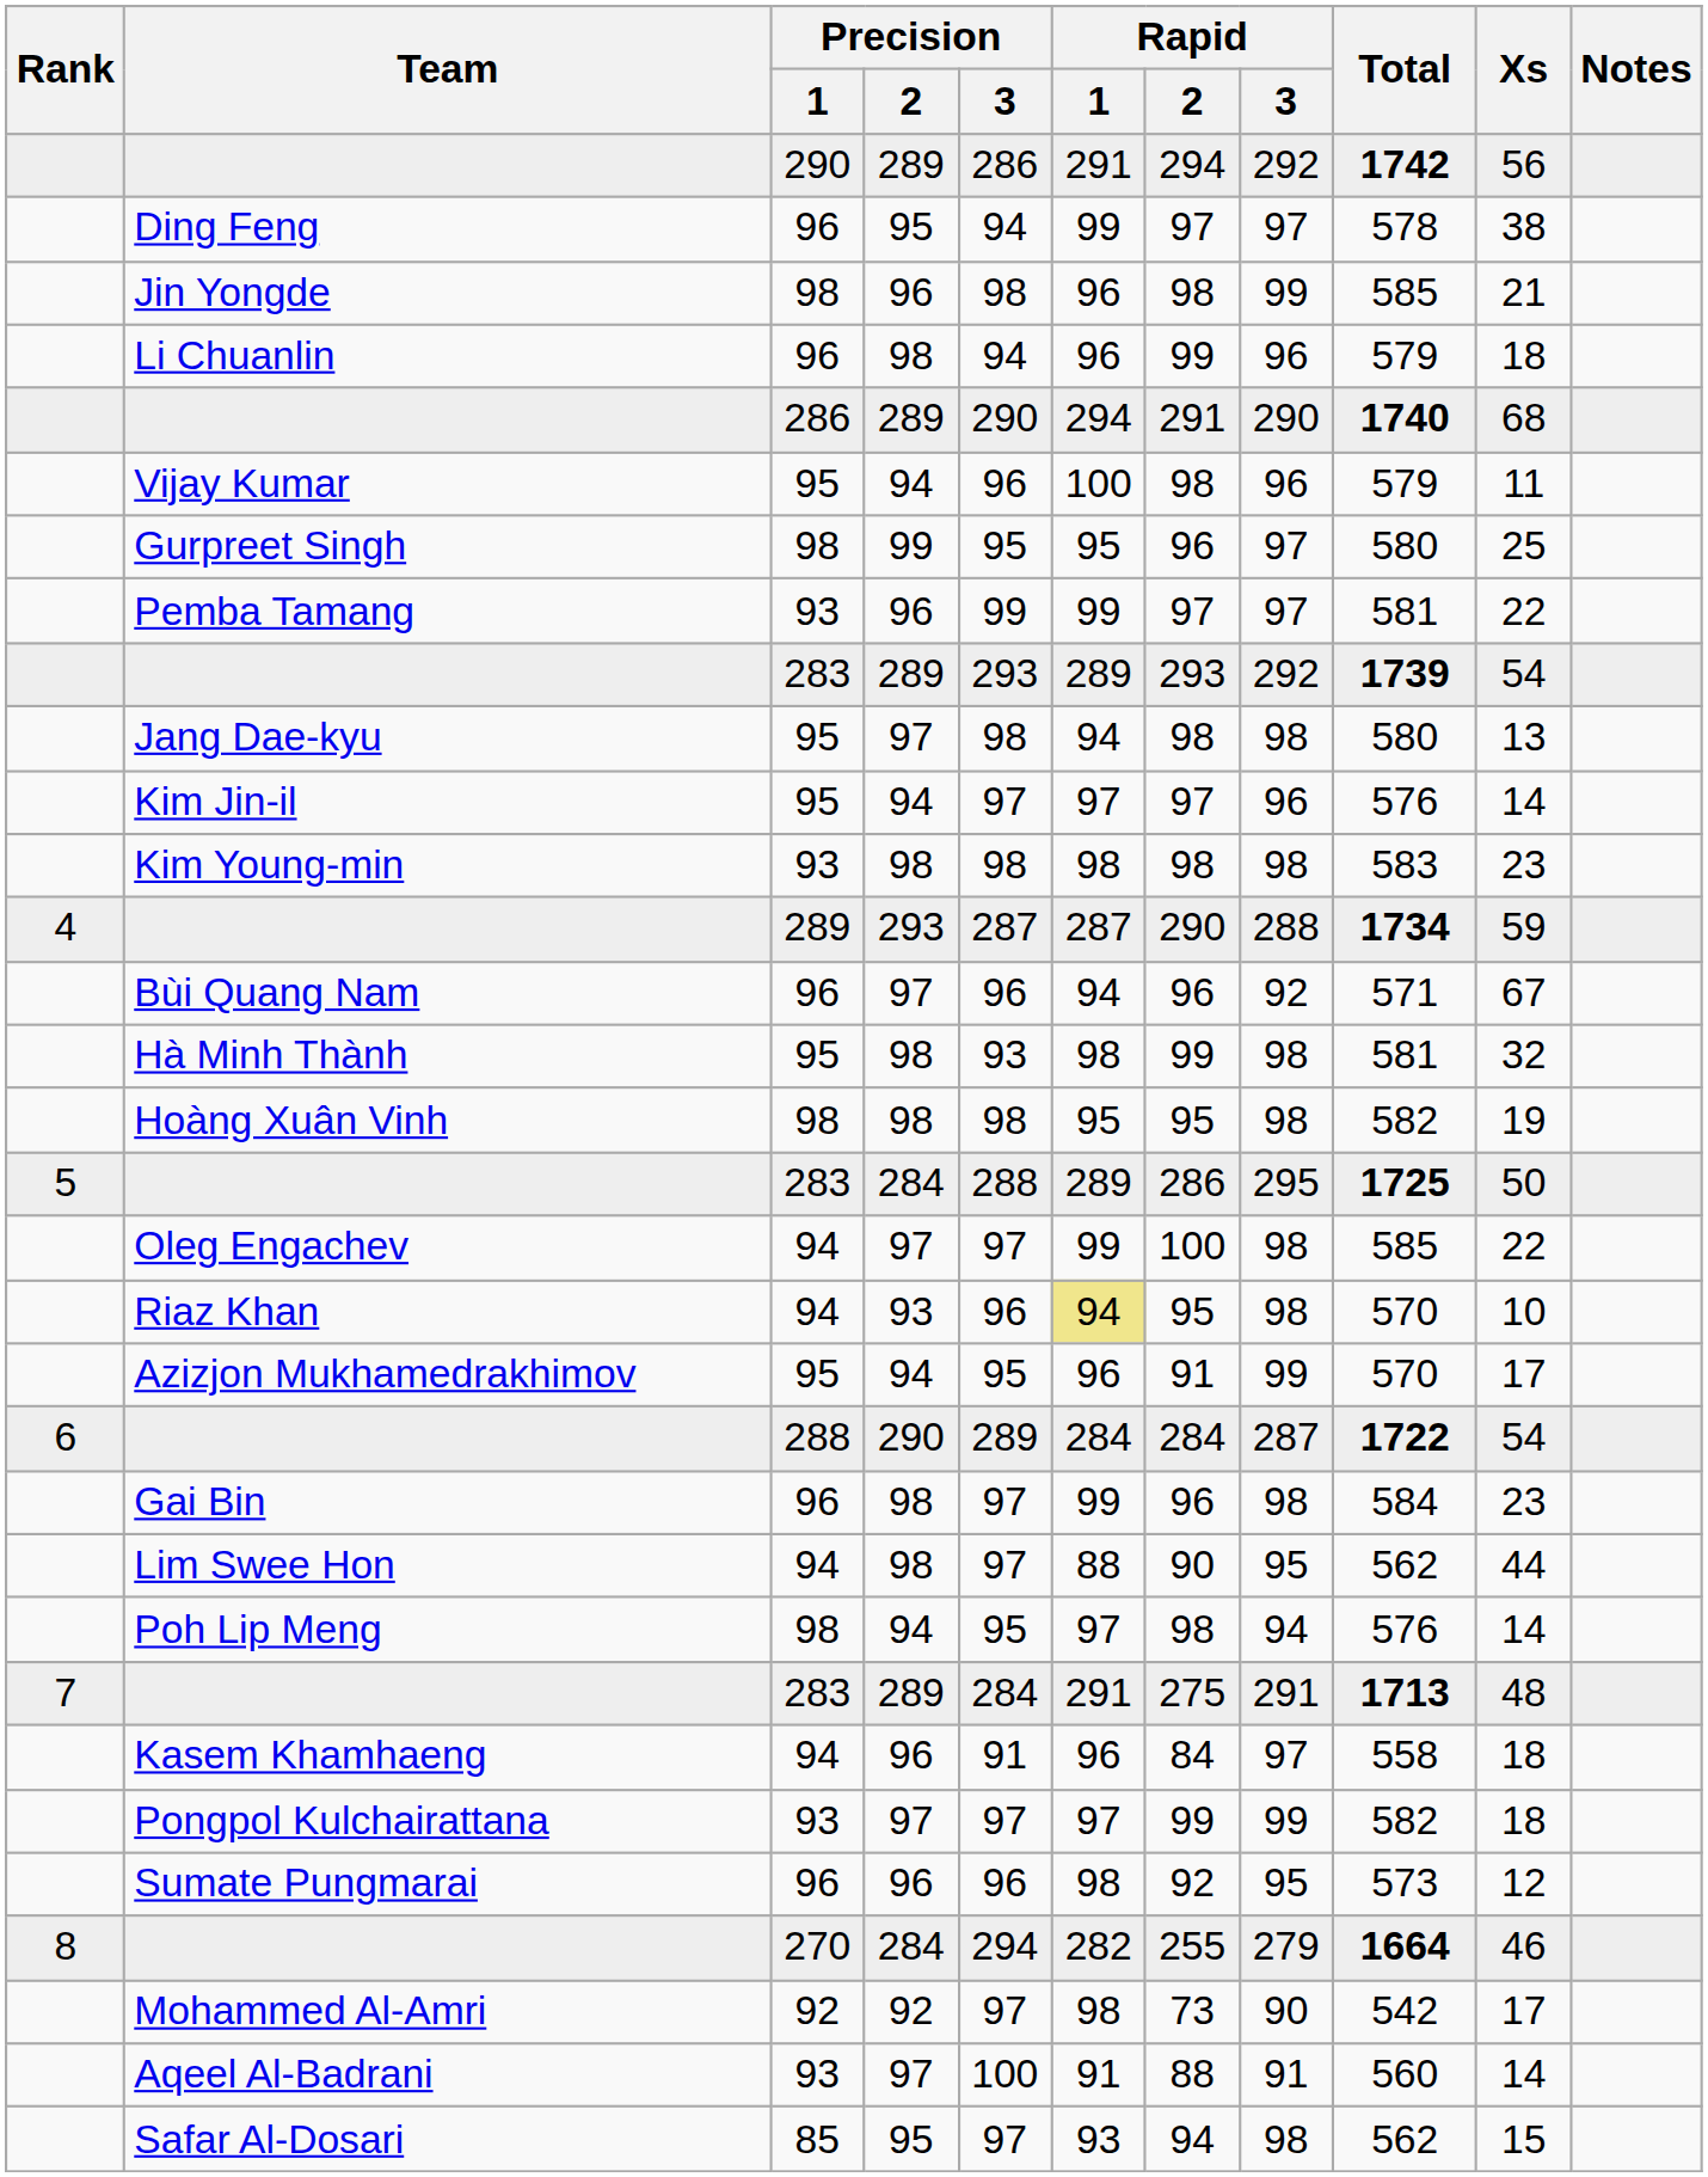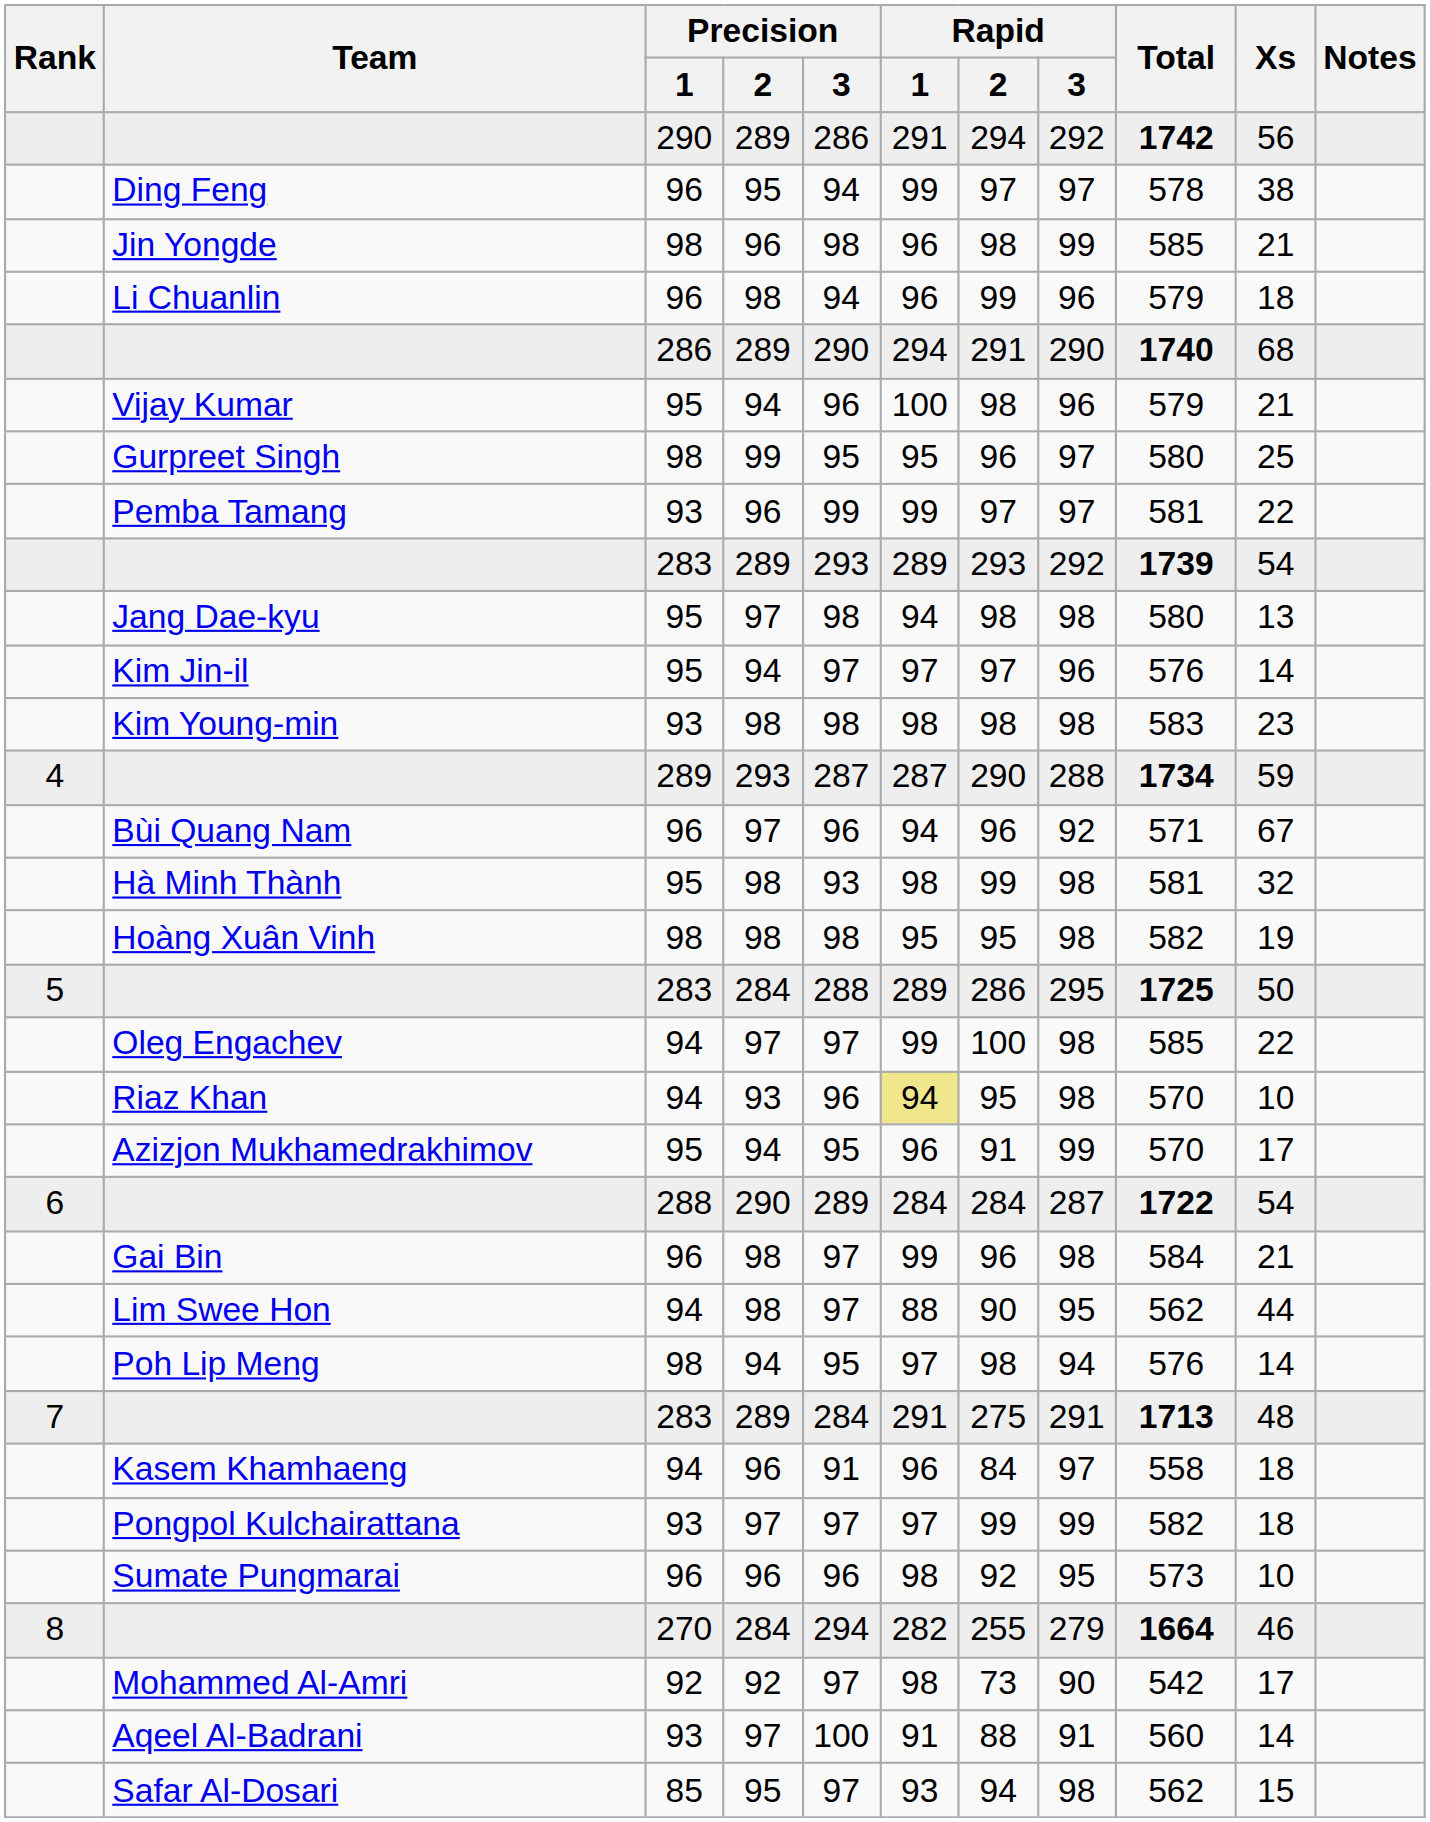 <table class="wikitable" style="text-align:center">
 <tr>
 <th rowspan=2 width=40>Rank</th>
 <th rowspan=2 width=250>Team</th>
 <th colspan=3>Precision</th>
 <th colspan=3>Rapid</th>
 <th rowspan=2 width=50>Total</th>
 <th rowspan=2 width=30>Xs</th>
 <th rowspan=2 width=45>Notes</th>
 </tr>
 <tr>
 <th width=30>1</th>
 <th width=30>2</th>
 <th width=30>3</th>
 <th width=30>1</th>
 <th width=30>2</th>
 <th width=30>3</th>
 </tr>
 <tr bgcolor=eeeeee>
 <td></td>
 <td align=left></td>
 <td>290</td>
 <td>289</td>
 <td>286</td>
 <td>291</td>
 <td>294</td>
 <td>292</td>
 <td><strong>1742</strong></td>
 <td>56</td>
 <td></td>
 </tr>
 <tr>
 <td></td>
 <td align=left><a href='#'>Ding Feng</a></td>
 <td>96</td>
 <td>95</td>
 <td>94</td>
 <td>99</td>
 <td>97</td>
 <td>97</td>
 <td>578</td>
 <td>38</td>
 <td></td>
 </tr>
 <tr>
 <td></td>
 <td align=left><a href='#'>Jin Yongde</a></td>
 <td>98</td>
 <td>96</td>
 <td>98</td>
 <td>96</td>
 <td>98</td>
 <td>99</td>
 <td>585</td>
 <td>21</td>
 <td></td>
 </tr>
 <tr>
 <td></td>
 <td align=left><a href='#'>Li Chuanlin</a></td>
 <td>96</td>
 <td>98</td>
 <td>94</td>
 <td>96</td>
 <td>99</td>
 <td>96</td>
 <td>579</td>
 <td>18</td>
 <td></td>
 </tr>
 <tr bgcolor=eeeeee>
 <td></td>
 <td align=left></td>
 <td>286</td>
 <td>289</td>
 <td>290</td>
 <td>294</td>
 <td>291</td>
 <td>290</td>
 <td><strong>1740</strong></td>
 <td>68</td>
 <td></td>
 </tr>
 <tr>
 <td></td>
 <td align=left><a href='#'>Vijay Kumar</a></td>
 <td>95</td>
 <td>94</td>
 <td>96</td>
 <td>100</td>
 <td>98</td>
 <td>96</td>
 <td>579</td>
-<td>11</td>
+<td>21</td>
 <td></td>
 </tr>
 <tr>
 <td></td>
 <td align=left><a href='#'>Gurpreet Singh</a></td>
 <td>98</td>
 <td>99</td>
 <td>95</td>
 <td>95</td>
 <td>96</td>
 <td>97</td>
 <td>580</td>
 <td>25</td>
 <td></td>
 </tr>
 <tr>
 <td></td>
 <td align=left><a href='#'>Pemba Tamang</a></td>
 <td>93</td>
 <td>96</td>
 <td>99</td>
 <td>99</td>
 <td>97</td>
 <td>97</td>
 <td>581</td>
 <td>22</td>
 <td></td>
 </tr>
 <tr bgcolor=eeeeee>
 <td></td>
 <td align=left></td>
 <td>283</td>
 <td>289</td>
 <td>293</td>
 <td>289</td>
 <td>293</td>
 <td>292</td>
 <td><strong>1739</strong></td>
 <td>54</td>
 <td></td>
 </tr>
 <tr>
 <td></td>
 <td align=left><a href='#'>Jang Dae-kyu</a></td>
 <td>95</td>
 <td>97</td>
 <td>98</td>
 <td>94</td>
 <td>98</td>
 <td>98</td>
 <td>580</td>
 <td>13</td>
 <td></td>
 </tr>
 <tr>
 <td></td>
 <td align=left><a href='#'>Kim Jin-il</a></td>
 <td>95</td>
 <td>94</td>
 <td>97</td>
 <td>97</td>
 <td>97</td>
 <td>96</td>
 <td>576</td>
 <td>14</td>
 <td></td>
 </tr>
 <tr>
 <td></td>
 <td align=left><a href='#'>Kim Young-min</a></td>
 <td>93</td>
 <td>98</td>
 <td>98</td>
 <td>98</td>
 <td>98</td>
 <td>98</td>
 <td>583</td>
 <td>23</td>
 <td></td>
 </tr>
 <tr bgcolor=eeeeee>
 <td>4</td>
 <td align=left></td>
 <td>289</td>
 <td>293</td>
 <td>287</td>
 <td>287</td>
 <td>290</td>
 <td>288</td>
 <td><strong>1734</strong></td>
 <td>59</td>
 <td></td>
 </tr>
 <tr>
 <td></td>
 <td align=left><a href='#'>Bùi Quang Nam</a></td>
 <td>96</td>
 <td>97</td>
 <td>96</td>
 <td>94</td>
 <td>96</td>
 <td>92</td>
 <td>571</td>
 <td>67</td>
 <td></td>
 </tr>
 <tr>
 <td></td>
 <td align=left><a href='#'>Hà Minh Thành</a></td>
 <td>95</td>
 <td>98</td>
 <td>93</td>
 <td>98</td>
 <td>99</td>
 <td>98</td>
 <td>581</td>
 <td>32</td>
 <td></td>
 </tr>
 <tr>
 <td></td>
 <td align=left><a href='#'>Hoàng Xuân Vinh</a></td>
 <td>98</td>
 <td>98</td>
 <td>98</td>
 <td>95</td>
 <td>95</td>
 <td>98</td>
 <td>582</td>
 <td>19</td>
 <td></td>
 </tr>
 <tr bgcolor=eeeeee>
 <td>5</td>
 <td align=left></td>
 <td>283</td>
 <td>284</td>
 <td>288</td>
 <td>289</td>
 <td>286</td>
 <td>295</td>
 <td><strong>1725</strong></td>
 <td>50</td>
 <td></td>
 </tr>
 <tr>
 <td></td>
 <td align=left><a href='#'>Oleg Engachev</a></td>
 <td>94</td>
 <td>97</td>
 <td>97</td>
 <td>99</td>
 <td>100</td>
 <td>98</td>
 <td>585</td>
 <td>22</td>
 <td></td>
 </tr>
 <tr>
 <td></td>
 <td align=left><a href='#'>Riaz Khan</a></td>
 <td>94</td>
 <td>93</td>
 <td>96</td>
 <td style="background: khaki;">94</td>
 <td>95</td>
 <td>98</td>
 <td>570</td>
 <td>10</td>
 <td></td>
 </tr>
 <tr>
 <td></td>
 <td align=left><a href='#'>Azizjon Mukhamedrakhimov</a></td>
 <td>95</td>
 <td>94</td>
 <td>95</td>
 <td>96</td>
 <td>91</td>
 <td>99</td>
 <td>570</td>
 <td>17</td>
 <td></td>
 </tr>
 <tr bgcolor=eeeeee>
 <td>6</td>
 <td align=left></td>
 <td>288</td>
 <td>290</td>
 <td>289</td>
 <td>284</td>
 <td>284</td>
 <td>287</td>
 <td><strong>1722</strong></td>
 <td>54</td>
 <td></td>
 </tr>
 <tr>
 <td></td>
 <td align=left><a href='#'>Gai Bin</a></td>
 <td>96</td>
 <td>98</td>
 <td>97</td>
 <td>99</td>
 <td>96</td>
 <td>98</td>
 <td>584</td>
-<td>23</td>
+<td>21</td>
 <td></td>
 </tr>
 <tr>
 <td></td>
 <td align=left><a href='#'>Lim Swee Hon</a></td>
 <td>94</td>
 <td>98</td>
 <td>97</td>
 <td>88</td>
 <td>90</td>
 <td>95</td>
 <td>562</td>
 <td>44</td>
 <td></td>
 </tr>
 <tr>
 <td></td>
 <td align=left><a href='#'>Poh Lip Meng</a></td>
 <td>98</td>
 <td>94</td>
 <td>95</td>
 <td>97</td>
 <td>98</td>
 <td>94</td>
 <td>576</td>
 <td>14</td>
 <td></td>
 </tr>
 <tr bgcolor=eeeeee>
 <td>7</td>
 <td align=left></td>
 <td>283</td>
 <td>289</td>
 <td>284</td>
 <td>291</td>
 <td>275</td>
 <td>291</td>
 <td><strong>1713</strong></td>
 <td>48</td>
 <td></td>
 </tr>
 <tr>
 <td></td>
 <td align=left><a href='#'>Kasem Khamhaeng</a></td>
 <td>94</td>
 <td>96</td>
 <td>91</td>
 <td>96</td>
 <td>84</td>
 <td>97</td>
 <td>558</td>
 <td>18</td>
 <td></td>
 </tr>
 <tr>
 <td></td>
 <td align=left><a href='#'>Pongpol Kulchairattana</a></td>
 <td>93</td>
 <td>97</td>
 <td>97</td>
 <td>97</td>
 <td>99</td>
 <td>99</td>
 <td>582</td>
 <td>18</td>
 <td></td>
 </tr>
 <tr>
 <td></td>
 <td align=left><a href='#'>Sumate Pungmarai</a></td>
 <td>96</td>
 <td>96</td>
 <td>96</td>
 <td>98</td>
 <td>92</td>
 <td>95</td>
 <td>573</td>
-<td>12</td>
+<td>10</td>
 <td></td>
 </tr>
 <tr bgcolor=eeeeee>
 <td>8</td>
 <td align=left></td>
 <td>270</td>
 <td>284</td>
 <td>294</td>
 <td>282</td>
 <td>255</td>
 <td>279</td>
 <td><strong>1664</strong></td>
 <td>46</td>
 <td></td>
 </tr>
 <tr>
 <td></td>
 <td align=left><a href='#'>Mohammed Al-Amri</a></td>
 <td>92</td>
 <td>92</td>
 <td>97</td>
 <td>98</td>
 <td>73</td>
 <td>90</td>
 <td>542</td>
 <td>17</td>
 <td></td>
 </tr>
 <tr>
 <td></td>
 <td align=left><a href='#'>Aqeel Al-Badrani</a></td>
 <td>93</td>
 <td>97</td>
 <td>100</td>
 <td>91</td>
 <td>88</td>
 <td>91</td>
 <td>560</td>
 <td>14</td>
 <td></td>
 </tr>
 <tr>
 <td></td>
 <td align=left><a href='#'>Safar Al-Dosari</a></td>
 <td>85</td>
 <td>95</td>
 <td>97</td>
 <td>93</td>
 <td>94</td>
 <td>98</td>
 <td>562</td>
 <td>15</td>
 <td></td>
 </tr>
 </table>
